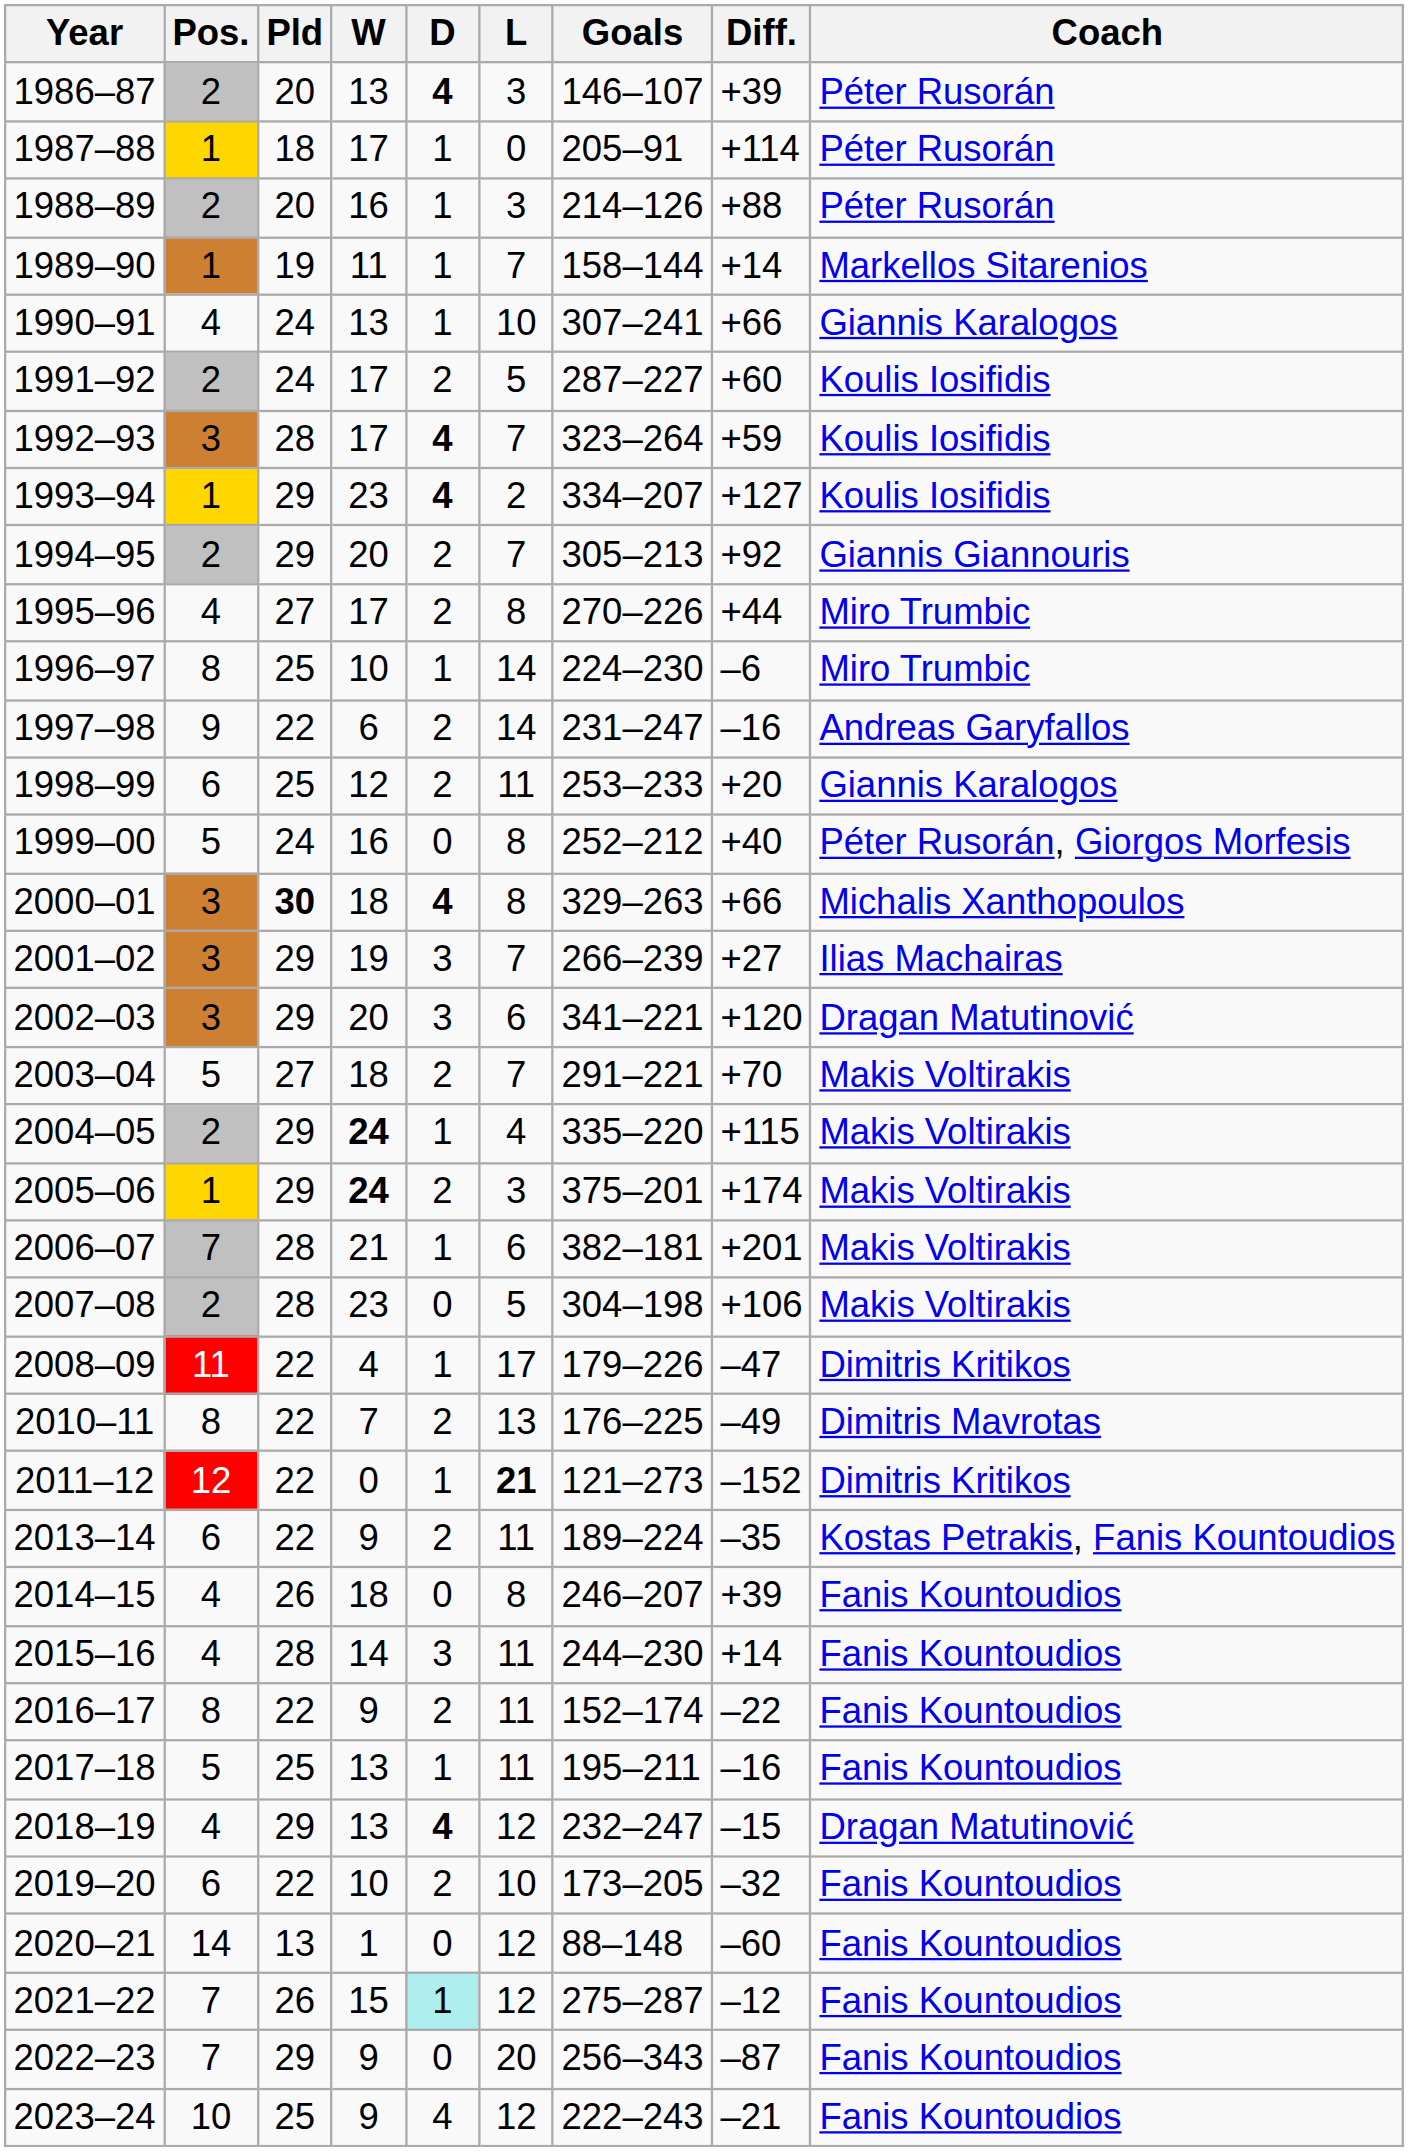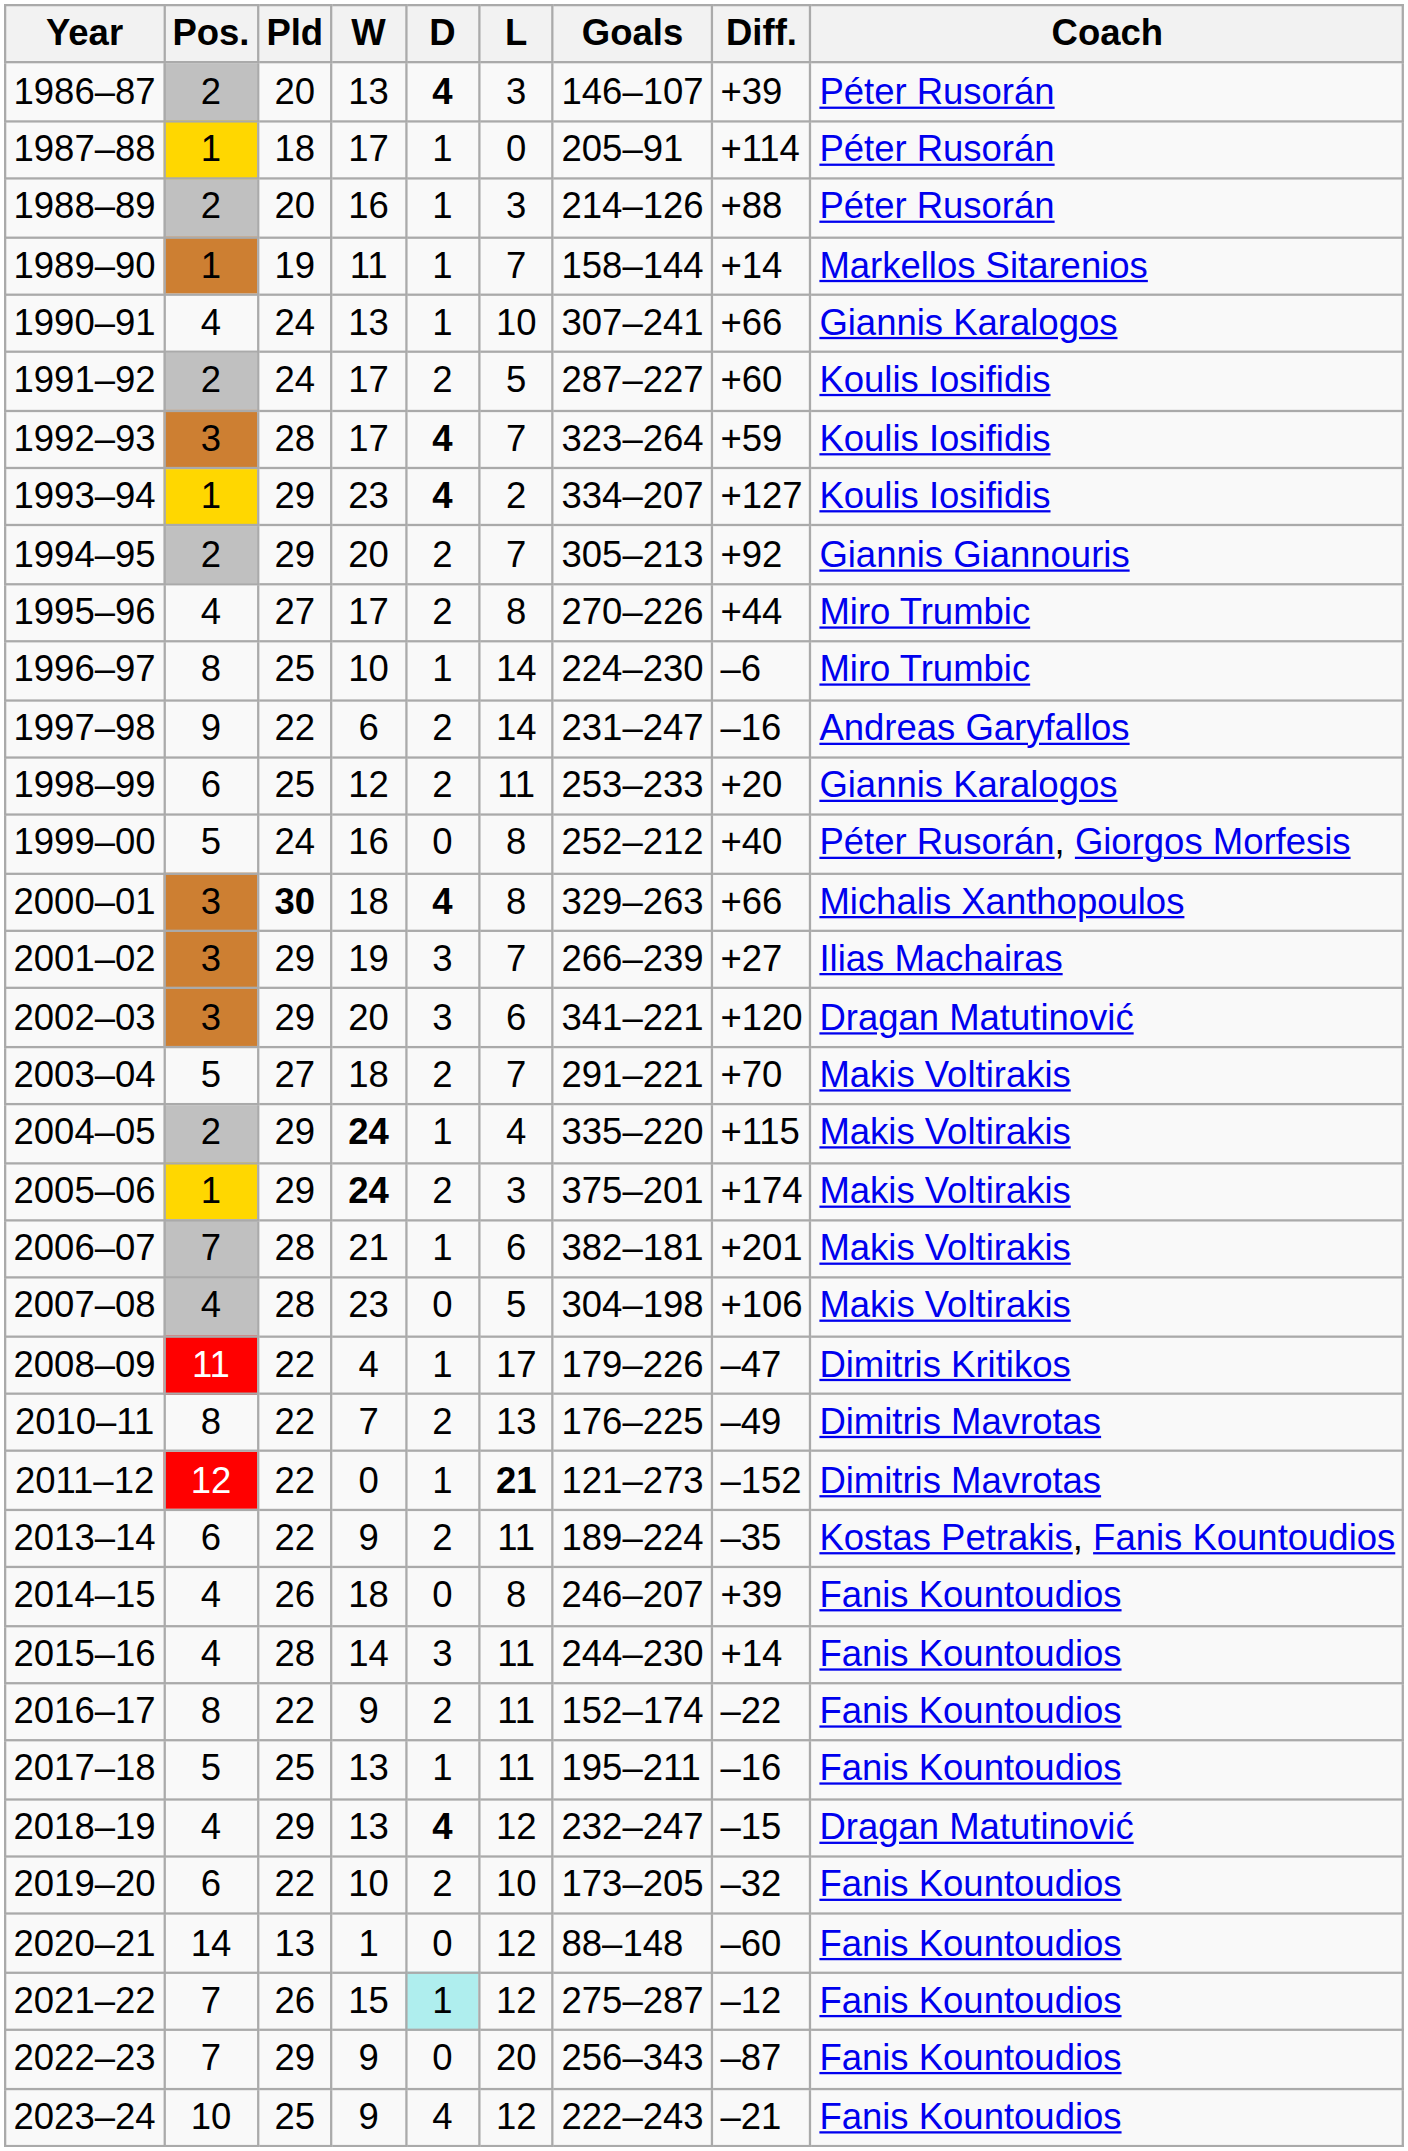 <table class="wikitable">
 <tr>
 <th>Year</th>
 <th width="25">Pos.</th>
 <th width="25">Pld</th>
 <th width="25">W</th>
 <th width="25">D</th>
 <th width="25">L</th>
 <th>Goals</th>
 <th>Diff.</th>
 <th>Coach</th>
 </tr>
 <tr>
 <td align="center">1986–87</td>
 <td style="text-align:center; background:silver;">2</td>
 <td align="center">20</td>
 <td align="center">13</td>
 <td align="center"><strong>4</strong></td>
 <td align="center">3</td>
 <td>146–107</td>
 <td>+39</td>
 <td> <a href='#'>Péter Rusorán</a></td>
 </tr>
 <tr>
 <td align="center">1987–88</td>
 <td style="text-align:center; background:gold;">1</td>
 <td align="center">18</td>
 <td align="center">17</td>
 <td align="center">1</td>
 <td align="center">0</td>
 <td>205–91</td>
 <td>+114</td>
 <td> <a href='#'>Péter Rusorán</a></td>
 </tr>
 <tr>
 <td align="center">1988–89</td>
 <td style="text-align:center; background:silver;">2</td>
 <td align="center">20</td>
 <td align="center">16</td>
 <td align="center">1</td>
 <td align="center">3</td>
 <td>214–126</td>
 <td>+88</td>
 <td> <a href='#'>Péter Rusorán</a></td>
 </tr>
 <tr>
 <td align="center">1989–90</td>
 <td style="text-align:center; background:#CD7F32;">1</td>
 <td align="center">19</td>
 <td align="center">11</td>
 <td align="center">1</td>
 <td align="center">7</td>
 <td>158–144</td>
 <td>+14</td>
 <td> <a href='#'>Markellos Sitarenios</a></td>
 </tr>
 <tr>
 <td align="center">1990–91</td>
 <td style="text-align:center; ">4</td>
 <td align="center">24</td>
 <td align="center">13</td>
 <td align="center">1</td>
 <td align="center">10</td>
 <td>307–241</td>
 <td>+66</td>
 <td> <a href='#'>Giannis Karalogos</a></td>
 </tr>
 <tr>
 <td align="center">1991–92</td>
 <td style="text-align:center; background:silver;">2</td>
 <td align="center">24</td>
 <td align="center">17</td>
 <td align="center">2</td>
 <td align="center">5</td>
 <td>287–227</td>
 <td>+60</td>
 <td> <a href='#'>Koulis Iosifidis</a></td>
 </tr>
 <tr>
 <td align="center">1992–93</td>
 <td style="text-align:center; background:#CD7F32;">3</td>
 <td align="center">28</td>
 <td align="center">17</td>
 <td align="center"><strong>4</strong></td>
 <td align="center">7</td>
 <td>323–264</td>
 <td>+59</td>
 <td> <a href='#'>Koulis Iosifidis</a></td>
 </tr>
 <tr>
 <td align="center">1993–94</td>
 <td style="text-align:center; background:gold;">1</td>
 <td align="center">29</td>
 <td align="center">23</td>
 <td align="center"><strong>4</strong></td>
 <td align="center">2</td>
 <td>334–207</td>
 <td>+127</td>
 <td> <a href='#'>Koulis Iosifidis</a></td>
 </tr>
 <tr>
 <td align="center">1994–95</td>
 <td style="text-align:center; background:silver;">2</td>
 <td align="center">29</td>
 <td align="center">20</td>
 <td align="center">2</td>
 <td align="center">7</td>
 <td>305–213</td>
 <td>+92</td>
 <td> <a href='#'>Giannis Giannouris</a></td>
 </tr>
 <tr>
 <td align="center">1995–96</td>
 <td style="text-align:center; ">4</td>
 <td align="center">27</td>
 <td align="center">17</td>
 <td align="center">2</td>
 <td align="center">8</td>
 <td>270–226</td>
 <td>+44</td>
 <td> <a href='#'>Miro Trumbic</a></td>
 </tr>
 <tr>
 <td align="center">1996–97</td>
 <td style="text-align:center; ">8</td>
 <td align="center">25</td>
 <td align="center">10</td>
 <td align="center">1</td>
 <td align="center">14</td>
 <td>224–230</td>
 <td>–6</td>
 <td> <a href='#'>Miro Trumbic</a></td>
 </tr>
 <tr>
 <td align="center">1997–98</td>
 <td style="text-align:center; ">9</td>
 <td align="center">22</td>
 <td align="center">6</td>
 <td align="center">2</td>
 <td align="center">14</td>
 <td>231–247</td>
 <td>–16</td>
 <td> <a href='#'>Andreas Garyfallos</a></td>
 </tr>
 <tr>
 <td align="center">1998–99</td>
 <td style="text-align:center; ">6</td>
 <td align="center">25</td>
 <td align="center">12</td>
 <td align="center">2</td>
 <td align="center">11</td>
 <td>253–233</td>
 <td>+20</td>
 <td> <a href='#'>Giannis Karalogos</a></td>
 </tr>
 <tr>
 <td align="center">1999–00</td>
 <td style="text-align:center; ">5</td>
 <td align="center">24</td>
 <td align="center">16</td>
 <td align="center">0</td>
 <td align="center">8</td>
 <td>252–212</td>
 <td>+40</td>
 <td> <a href='#'>Péter Rusorán</a>,  <a href='#'>Giorgos Morfesis</a></td>
 </tr>
 <tr>
 <td align="center">2000–01</td>
 <td style="text-align:center; background:#CD7F32;">3</td>
 <td align="center"><strong>30</strong></td>
 <td align="center">18</td>
 <td align="center"><strong>4</strong></td>
 <td align="center">8</td>
 <td>329–263</td>
 <td>+66</td>
 <td> <a href='#'>Michalis Xanthopoulos</a></td>
 </tr>
 <tr>
 <td align="center">2001–02</td>
 <td style="text-align:center; background:#CD7F32;">3</td>
 <td align="center">29</td>
 <td align="center">19</td>
 <td align="center">3</td>
 <td align="center">7</td>
 <td>266–239</td>
 <td>+27</td>
 <td> <a href='#'>Ilias Machairas</a></td>
 </tr>
 <tr>
 <td align="center">2002–03</td>
 <td style="text-align:center; background:#CD7F32;">3</td>
 <td align="center">29</td>
 <td align="center">20</td>
 <td align="center">3</td>
 <td align="center">6</td>
 <td>341–221</td>
 <td>+120</td>
 <td> <a href='#'>Dragan Matutinović</a></td>
 </tr>
 <tr>
 <td align="center">2003–04</td>
 <td style="text-align:center; ">5</td>
 <td align="center">27</td>
 <td align="center">18</td>
 <td align="center">2</td>
 <td align="center">7</td>
 <td>291–221</td>
 <td>+70</td>
 <td> <a href='#'>Makis Voltirakis</a></td>
 </tr>
 <tr>
 <td align="center">2004–05</td>
 <td style="text-align:center; background:silver;">2</td>
 <td align="center">29</td>
 <td align="center"><strong>24</strong></td>
 <td align="center">1</td>
 <td align="center">4</td>
 <td>335–220</td>
 <td>+115</td>
 <td> <a href='#'>Makis Voltirakis</a></td>
 </tr>
 <tr>
 <td align="center">2005–06</td>
 <td style="text-align:center; background:gold;">1</td>
 <td align="center">29</td>
 <td align="center"><strong>24</strong></td>
 <td align="center">2</td>
 <td align="center">3</td>
 <td>375–201</td>
 <td>+174</td>
 <td> <a href='#'>Makis Voltirakis</a></td>
 </tr>
 <tr>
 <td align="center">2006–07</td>
 <td style="text-align:center; background:silver;">7</td>
 <td align="center">28</td>
 <td align="center">21</td>
 <td align="center">1</td>
 <td align="center">6</td>
 <td>382–181</td>
 <td>+201</td>
 <td> <a href='#'>Makis Voltirakis</a></td>
 </tr>
 <tr>
 <td align="center">2007–08</td>
-<td style="text-align:center; background:silver;">2</td>
+<td style="text-align:center; background:silver;">4</td>
 <td align="center">28</td>
 <td align="center">23</td>
 <td align="center">0</td>
 <td align="center">5</td>
 <td>304–198</td>
 <td>+106</td>
 <td> <a href='#'>Makis Voltirakis</a></td>
 </tr>
 <tr>
 <td align="center">2008–09</td>
 <td style="text-align:center; background:#FF0000; color:#FFFFFF">11</td>
 <td align="center">22</td>
 <td align="center">4</td>
 <td align="center">1</td>
 <td align="center">17</td>
 <td>179–226</td>
 <td>–47</td>
 <td> <a href='#'>Dimitris Kritikos</a></td>
 </tr>
 <tr>
 <td align="center">2010–11</td>
 <td style="text-align:center; ">8</td>
 <td align="center">22</td>
 <td align="center">7</td>
 <td align="center">2</td>
 <td align="center">13</td>
 <td>176–225</td>
 <td>–49</td>
 <td> <a href='#'>Dimitris Mavrotas</a></td>
 </tr>
 <tr>
 <td align="center">2011–12</td>
 <td style="text-align:center; background:#FF0000; color:#FFFFFF">12</td>
 <td align="center">22</td>
 <td align="center">0</td>
 <td align="center">1</td>
 <td align="center"><strong>21</strong></td>
 <td>121–273</td>
 <td>–152</td>
-<td> <a href='#'>Dimitris Kritikos</a></td>
+<td> <a href='#'>Dimitris Mavrotas</a></td>
 </tr>
 <tr>
 <td align="center">2013–14</td>
 <td style="text-align:center; ">6</td>
 <td align="center">22</td>
 <td align="center">9</td>
 <td align="center">2</td>
 <td align="center">11</td>
 <td>189–224</td>
 <td>–35</td>
 <td> <a href='#'>Kostas Petrakis</a>,  <a href='#'>Fanis Kountoudios</a></td>
 </tr>
 <tr>
 <td align="center">2014–15</td>
 <td style="text-align:center; ">4</td>
 <td align="center">26</td>
 <td align="center">18</td>
 <td align="center">0</td>
 <td align="center">8</td>
 <td>246–207</td>
 <td>+39</td>
 <td> <a href='#'>Fanis Kountoudios</a></td>
 </tr>
 <tr>
 <td align="center">2015–16</td>
 <td style="text-align:center; ">4</td>
 <td align="center">28</td>
 <td align="center">14</td>
 <td align="center">3</td>
 <td align="center">11</td>
 <td>244–230</td>
 <td>+14</td>
 <td> <a href='#'>Fanis Kountoudios</a></td>
 </tr>
 <tr>
 <td align="center">2016–17</td>
 <td style="text-align:center; ">8</td>
 <td align="center">22</td>
 <td align="center">9</td>
 <td align="center">2</td>
 <td align="center">11</td>
 <td>152–174</td>
 <td>–22</td>
 <td> <a href='#'>Fanis Kountoudios</a></td>
 </tr>
 <tr>
 <td align="center">2017–18</td>
 <td style="text-align:center; ">5</td>
 <td align="center">25</td>
 <td align="center">13</td>
 <td align="center">1</td>
 <td align="center">11</td>
 <td>195–211</td>
 <td>–16</td>
 <td> <a href='#'>Fanis Kountoudios</a></td>
 </tr>
 <tr>
 <td align="center">2018–19</td>
 <td style="text-align:center; ">4</td>
 <td align="center">29</td>
 <td align="center">13</td>
 <td align="center"><strong>4</strong></td>
 <td align="center">12</td>
 <td>232–247</td>
 <td>–15</td>
 <td> <a href='#'>Dragan Matutinović</a></td>
 </tr>
 <tr>
 <td align="center">2019–20</td>
 <td style="text-align:center; ">6</td>
 <td align="center">22</td>
 <td align="center">10</td>
 <td align="center">2</td>
 <td align="center">10</td>
 <td>173–205</td>
 <td>–32</td>
 <td> <a href='#'>Fanis Kountoudios</a></td>
 </tr>
 <tr>
 <td align="center">2020–21</td>
 <td style="text-align:center; ">14</td>
 <td align="center">13</td>
 <td align="center">1</td>
 <td align="center">0</td>
 <td align="center">12</td>
 <td>88–148</td>
 <td>–60</td>
 <td> <a href='#'>Fanis Kountoudios</a></td>
 </tr>
 <tr>
 <td align="center">2021–22</td>
 <td style="text-align:center; ">7</td>
 <td align="center">26</td>
 <td align="center">15</td>
 <td align="center" style="background: paleturquoise;">1</td>
 <td align="center">12</td>
 <td>275–287</td>
 <td>–12</td>
 <td> <a href='#'>Fanis Kountoudios</a></td>
 </tr>
 <tr>
 <td align="center">2022–23</td>
 <td style="text-align:center; ">7</td>
 <td align="center">29</td>
 <td align="center">9</td>
 <td align="center">0</td>
 <td align="center">20</td>
 <td>256–343</td>
 <td>–87</td>
 <td> <a href='#'>Fanis Kountoudios</a></td>
 </tr>
 <tr>
 <td align="center">2023–24</td>
 <td style="text-align:center; ">10</td>
 <td align="center">25</td>
 <td align="center">9</td>
 <td align="center">4</td>
 <td align="center">12</td>
 <td>222–243</td>
 <td>–21</td>
 <td> <a href='#'>Fanis Kountoudios</a></td>
 </tr>
 </table>
